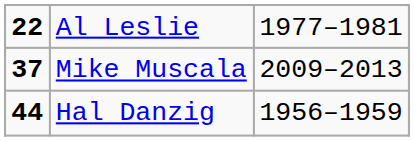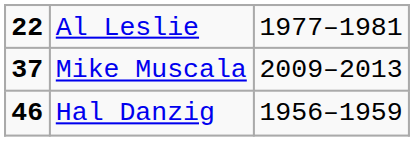 <table class="wikitable">
 <tr>
 <td><strong>22</strong></td>
 <td><a href='#'>Al Leslie</a></td>
 <td>1977–1981</td>
 </tr>
 <tr>
 <td><strong>37</strong></td>
 <td><a href='#'>Mike Muscala</a></td>
 <td>2009–2013</td>
 </tr>
 <tr>
-<td><strong>44</strong></td>
+<td><strong>46</strong></td>
 <td><a href='#'>Hal Danzig</a></td>
 <td>1956–1959</td>
 </tr>
 </table>
